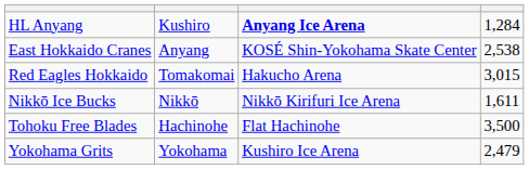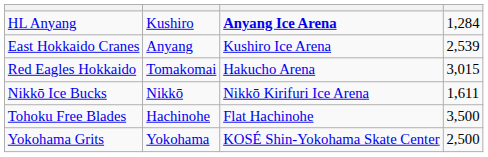 <table class="wikitable sortable">
 <tr>
 <th></th>
 <th></th>
 <th></th>
 <th></th>
 </tr>
 <tr align=left>
 <td><a href='#'>HL Anyang</a></td>
 <td> <a href='#'>Kushiro</a></td>
 <td><strong><a href='#'>Anyang Ice Arena</a></strong></td>
 <td align=center>1,284</td>
 </tr>
 <tr align=left>
 <td><a href='#'>East Hokkaido Cranes</a></td>
 <td> <a href='#'>Anyang</a></td>
-<td><a href='#'>KOSÉ Shin-Yokohama Skate Center</a></td>
-<td align=center>2,538</td>
+<td><a href='#'>Kushiro Ice Arena</a></td>
+<td align=center>2,539</td>
 </tr>
 <tr align=left>
 <td><a href='#'>Red Eagles Hokkaido</a></td>
 <td> <a href='#'>Tomakomai</a></td>
 <td><a href='#'>Hakucho Arena</a></td>
 <td align=center>3,015</td>
 </tr>
 <tr align=left>
 <td><a href='#'>Nikkō Ice Bucks</a></td>
 <td> <a href='#'>Nikkō</a></td>
 <td><a href='#'>Nikkō Kirifuri Ice Arena</a></td>
 <td align=center>1,611</td>
 </tr>
 <tr align=left>
 <td><a href='#'>Tohoku Free Blades</a></td>
 <td> <a href='#'>Hachinohe</a></td>
 <td><a href='#'>Flat Hachinohe</a></td>
 <td align=center>3,500</td>
 </tr>
 <tr align=left>
 <td><a href='#'>Yokohama Grits</a></td>
 <td> <a href='#'>Yokohama</a></td>
-<td><a href='#'>Kushiro Ice Arena</a></td>
-<td align=center>2,479</td>
+<td><a href='#'>KOSÉ Shin-Yokohama Skate Center</a></td>
+<td align=center>2,500</td>
 </tr>
 </table>
